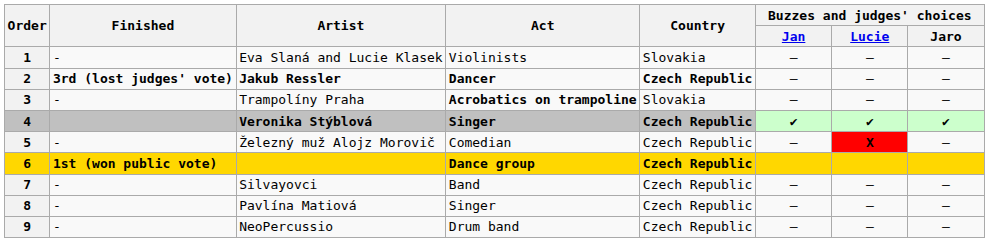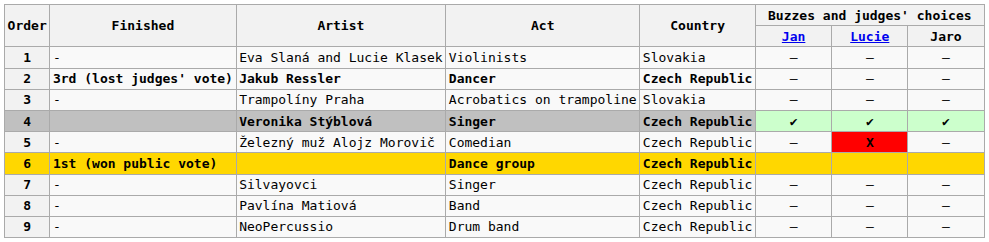 <table class="wikitable">
 <tr>
 <th rowspan=2>Order</th>
 <th rowspan=2>Finished</th>
 <th rowspan=2>Artist</th>
 <th rowspan=2>Act</th>
 <th rowspan=2>Country</th>
 <th colspan=3>Buzzes and judges' choices</th>
 </tr>
 <tr>
 <th width="70"><a href='#'>Jan</a></th>
 <th width="70"><a href='#'>Lucie</a></th>
 <th width="70">Jaro</th>
 </tr>
 <tr>
 <th scope="row">1</th>
 <td>-</td>
 <td>Eva Slaná and Lucie Klasek</td>
 <td>Violinists</td>
 <td>Slovakia</td>
 <td align="center">—</td>
 <td align="center">—</td>
 <td align="center">—</td>
 </tr>
 <tr>
 </tr>
 <tr>
 <th scope="row">2</th>
 <td><strong>3rd (lost judges' vote)</strong></td>
 <td><strong>Jakub Ressler</strong></td>
 <td><strong>Dancer</strong></td>
 <td><strong>Czech Republic</strong></td>
 <td align="center">—</td>
 <td align="center">—</td>
 <td align="center">—</td>
 </tr>
 <tr>
 <th scope="row">3</th>
 <td>-</td>
 <td>Trampolíny Praha</td>
-<td><strong>Acrobatics on trampoline</strong></td>
+<td>Acrobatics on trampoline</td>
 <td>Slovakia</td>
 <td align="center">—</td>
 <td align="center">—</td>
 <td align="center">—</td>
 </tr>
 <tr>
 </tr>
 <tr>
 <th scope="row" style="background-color:silver">4</th>
 <td style="background-color:silver"><strong></strong></td>
 <td style="background-color:silver"><strong>Veronika Stýblová</strong></td>
 <td style="background-color:silver"><strong> Singer</strong></td>
 <td style="background-color:silver"><strong>Czech Republic</strong></td>
 <td style="background-color:#CFC;text-align:center"><strong>✔</strong></td>
 <td style="background-color:#CFC;text-align:center"><strong>✔</strong></td>
 <td style="background-color:#CFC;text-align:center"><strong>✔</strong></td>
 </tr>
 <tr>
 <th scope="row">5</th>
 <td>-</td>
 <td>Železný muž Alojz Morovič</td>
 <td>Comedian</td>
 <td>Czech Republic</td>
 <td align="center">—</td>
 <td style="background-color:red;text-align:center"><strong>X</strong></td>
 <td align="center">—</td>
 </tr>
 <tr>
 <th scope="row" style="background-color:gold">6</th>
 <td style="background-color:gold"><strong>1st (won public vote)</strong></td>
 <td style="background-color:gold"></td>
 <td style="background-color:gold"><strong>Dance group</strong></td>
 <td style="background-color:gold"><strong>Czech Republic</strong></td>
 <td style="background-color:gold"></td>
 <td style="background-color:gold"></td>
 <td style="background-color:gold"></td>
 </tr>
 <tr>
 </tr>
 <tr>
 <th scope="row">7</th>
 <td>-</td>
 <td>Silvayovci</td>
-<td>Band</td>
+<td>Singer</td>
 <td>Czech Republic</td>
 <td align="center">—</td>
 <td align="center">—</td>
 <td align="center">—</td>
 </tr>
 <tr>
 </tr>
 <tr>
 <th scope="row">8</th>
 <td>-</td>
 <td>Pavlína Matiová</td>
-<td>Singer</td>
+<td>Band</td>
 <td>Czech Republic</td>
 <td align="center">—</td>
 <td align="center">—</td>
 <td align="center">—</td>
 </tr>
 <tr>
 <th scope="row">9</th>
 <td>-</td>
 <td>NeoPercussio</td>
 <td>Drum band</td>
 <td>Czech Republic</td>
 <td align="center">—</td>
 <td align="center">—</td>
 <td align="center">—</td>
 </tr>
 <tr>
 </tr>
 </table>
